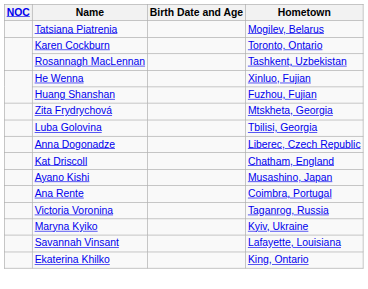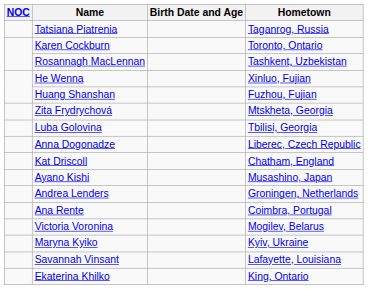 <table class="wikitable sortable">
 <tr>
 <th><a href='#'>NOC</a></th>
 <th>Name</th>
 <th>Birth Date and Age</th>
 <th>Hometown</th>
 </tr>
 <tr>
 <td></td>
 <td><a href='#'>Tatsiana Piatrenia</a></td>
 <td></td>
-<td><a href='#'>Mogilev, Belarus</a></td>
+<td><a href='#'>Taganrog, Russia</a></td>
 </tr>
 <tr>
 <td rowspan="2"></td>
 <td><a href='#'>Karen Cockburn</a></td>
 <td></td>
 <td><a href='#'>Toronto, Ontario</a></td>
 </tr>
 <tr>
 <td><a href='#'>Rosannagh MacLennan</a></td>
 <td></td>
 <td><a href='#'>Tashkent, Uzbekistan</a></td>
 </tr>
 <tr>
 <td rowspan="2"></td>
 <td><a href='#'>He Wenna</a></td>
 <td></td>
 <td><a href='#'>Xinluo, Fujian</a></td>
 </tr>
 <tr>
 <td><a href='#'>Huang Shanshan</a></td>
 <td></td>
 <td><a href='#'>Fuzhou, Fujian</a></td>
 </tr>
 <tr>
 <td></td>
 <td><a href='#'>Zita Frydrychová</a></td>
 <td></td>
 <td><a href='#'>Mtskheta, Georgia</a></td>
 </tr>
 <tr>
 <td></td>
 <td><a href='#'>Luba Golovina</a></td>
 <td></td>
 <td><a href='#'>Tbilisi, Georgia</a></td>
 </tr>
 <tr>
 <td></td>
 <td><a href='#'>Anna Dogonadze</a></td>
 <td></td>
 <td><a href='#'>Liberec, Czech Republic</a></td>
 </tr>
 <tr>
 <td></td>
 <td><a href='#'>Kat Driscoll</a></td>
 <td></td>
 <td><a href='#'>Chatham, England</a></td>
 </tr>
 <tr>
 <td></td>
 <td><a href='#'>Ayano Kishi</a></td>
 <td></td>
 <td><a href='#'>Musashino, Japan</a></td>
 </tr>
 <tr>
 <td></td>
+<td><a href='#'>Andrea Lenders</a></td>
+<td></td>
+<td><a href='#'>Groningen, Netherlands</a></td>
+</tr>
+<tr>
+<td></td>
 <td><a href='#'>Ana Rente</a></td>
 <td></td>
 <td><a href='#'>Coimbra, Portugal</a></td>
 </tr>
 <tr>
 <td></td>
 <td><a href='#'>Victoria Voronina</a></td>
 <td></td>
-<td><a href='#'>Taganrog, Russia</a></td>
+<td><a href='#'>Mogilev, Belarus</a></td>
 </tr>
 <tr>
 <td></td>
 <td><a href='#'>Maryna Kyiko</a></td>
 <td></td>
 <td><a href='#'>Kyiv, Ukraine</a></td>
 </tr>
 <tr>
 <td></td>
 <td><a href='#'>Savannah Vinsant</a></td>
 <td></td>
 <td><a href='#'>Lafayette, Louisiana</a></td>
 </tr>
 <tr>
 <td></td>
 <td><a href='#'>Ekaterina Khilko</a></td>
 <td></td>
 <td><a href='#'>King, Ontario</a></td>
 </tr>
 </table>
